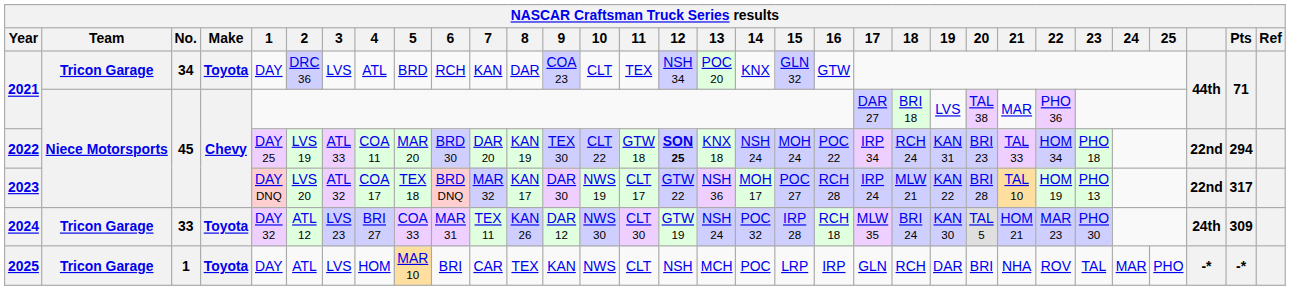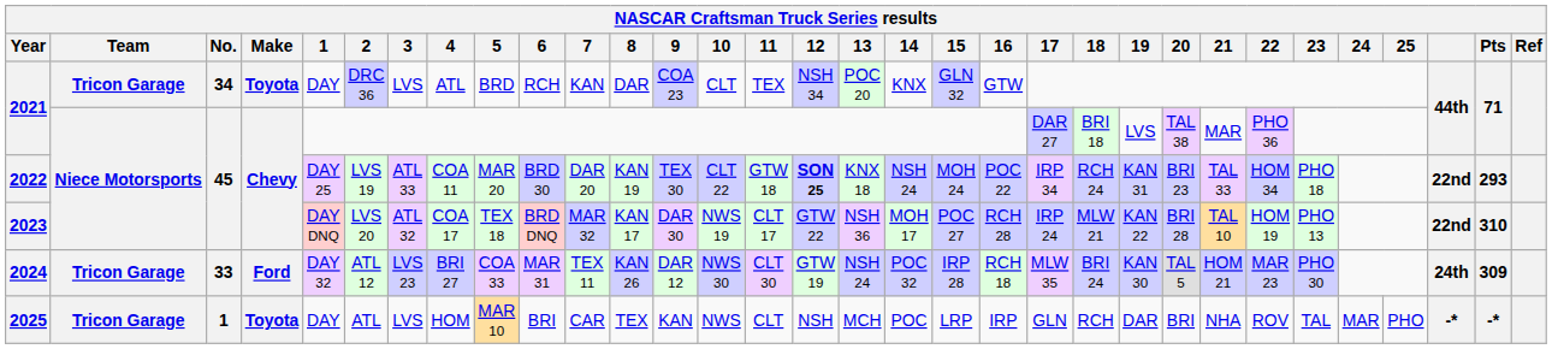 <table class="wikitable" style="text-align:center; font-size:75%">
 <tr>
 <th colspan=32><a href='#'>NASCAR Craftsman Truck Series</a> results</th>
 </tr>
 <tr>
 <th>Year</th>
 <th>Team</th>
 <th>No.</th>
 <th>Make</th>
 <th>1</th>
 <th>2</th>
 <th>3</th>
 <th>4</th>
 <th>5</th>
 <th>6</th>
 <th>7</th>
 <th>8</th>
 <th>9</th>
 <th>10</th>
 <th>11</th>
 <th>12</th>
 <th>13</th>
 <th>14</th>
 <th>15</th>
 <th>16</th>
 <th>17</th>
 <th>18</th>
 <th>19</th>
 <th>20</th>
 <th>21</th>
 <th>22</th>
 <th>23</th>
 <th>24</th>
 <th>25</th>
 <th></th>
 <th>Pts</th>
 <th>Ref</th>
 </tr>
 <tr>
 <th rowspan=2><a href='#'>2021</a></th>
 <th><a href='#'>Tricon Garage</a></th>
 <th>34</th>
 <th><a href='#'>Toyota</a></th>
 <td><a href='#'>DAY</a></td>
 <td style="background:#CFCFFF;"><a href='#'>DRC</a><br><small>36</small></td>
 <td><a href='#'>LVS</a></td>
 <td><a href='#'>ATL</a></td>
 <td><a href='#'>BRD</a></td>
 <td><a href='#'>RCH</a></td>
 <td><a href='#'>KAN</a></td>
 <td><a href='#'>DAR</a></td>
 <td style="background:#CFCFFF;"><a href='#'>COA</a><br><small>23</small></td>
 <td><a href='#'>CLT</a></td>
 <td><a href='#'>TEX</a></td>
 <td style="background:#CFCFFF;"><a href='#'>NSH</a><br><small>34</small></td>
 <td style="background:#DFFFDF;"><a href='#'>POC</a><br><small>20</small></td>
 <td><a href='#'>KNX</a></td>
 <td style="background:#CFCFFF;"><a href='#'>GLN</a><br><small>32</small></td>
 <td><a href='#'>GTW</a></td>
 <td colspan=9></td>
 <th rowspan=2>44th</th>
 <th rowspan=2>71</th>
 <th rowspan=2></th>
 </tr>
 <tr>
 <th rowspan=3><a href='#'>Niece Motorsports</a></th>
 <th rowspan=3>45</th>
 <th rowspan=3><a href='#'>Chevy</a></th>
 <td colspan=16></td>
 <td style="background:#CFCFFF;"><a href='#'>DAR</a><br><small>27</small></td>
 <td style="background:#DFFFDF;"><a href='#'>BRI</a><br><small>18</small></td>
 <td><a href='#'>LVS</a></td>
 <td style="background:#EFCFFF;"><a href='#'>TAL</a><br><small>38</small></td>
 <td><a href='#'>MAR</a></td>
 <td style="background:#EFCFFF;"><a href='#'>PHO</a><br><small>36</small></td>
 <td colspan=3></td>
 </tr>
 <tr>
 <th><a href='#'>2022</a></th>
 <td style="background:#EFCFFF;"><a href='#'>DAY</a><br><small>25</small></td>
 <td style="background:#DFFFDF;"><a href='#'>LVS</a><br><small>19</small></td>
 <td style="background:#EFCFFF;"><a href='#'>ATL</a><br><small>33</small></td>
 <td style="background:#DFFFDF;"><a href='#'>COA</a><br><small>11</small></td>
 <td style="background:#DFFFDF;"><a href='#'>MAR</a><br><small>20</small></td>
 <td style="background:#CFCFFF;"><a href='#'>BRD</a><br><small>30</small></td>
 <td style="background:#DFFFDF;"><a href='#'>DAR</a><br><small>20</small></td>
 <td style="background:#DFFFDF;"><a href='#'>KAN</a><br><small>19</small></td>
 <td style="background:#CFCFFF;"><a href='#'>TEX</a><br><small>30</small></td>
 <td style="background:#CFCFFF;"><a href='#'>CLT</a><br><small>22</small></td>
 <td style="background:#DFFFDF;"><a href='#'>GTW</a><br><small>18</small></td>
 <td style="background:#CFCFFF;"><strong><a href='#'>SON</a><br><small>25</small></strong></td>
 <td style="background:#DFFFDF;"><a href='#'>KNX</a><br><small>18</small></td>
 <td style="background:#CFCFFF;"><a href='#'>NSH</a><br><small>24</small></td>
 <td style="background:#CFCFFF;"><a href='#'>MOH</a><br><small>24</small></td>
 <td style="background:#CFCFFF;"><a href='#'>POC</a><br><small>22</small></td>
 <td style="background:#EFCFFF;"><a href='#'>IRP</a><br><small>34</small></td>
 <td style="background:#CFCFFF;"><a href='#'>RCH</a><br><small>24</small></td>
 <td style="background:#CFCFFF;"><a href='#'>KAN</a><br><small>31</small></td>
 <td style="background:#CFCFFF;"><a href='#'>BRI</a><br><small>23</small></td>
 <td style="background:#EFCFFF;"><a href='#'>TAL</a><br><small>33</small></td>
 <td style="background:#CFCFFF;"><a href='#'>HOM</a><br><small>34</small></td>
 <td style="background:#DFFFDF;"><a href='#'>PHO</a><br><small>18</small></td>
 <td colspan=2></td>
 <th>22nd</th>
-<th>294</th>
+<th>293</th>
 <th></th>
 </tr>
 <tr>
 <th><a href='#'>2023</a></th>
 <td style="background:#FFCFCF;"><a href='#'>DAY</a><br><small>DNQ</small></td>
 <td style="background:#DFFFDF;"><a href='#'>LVS</a><br><small>20</small></td>
 <td style="background:#EFCFFF;"><a href='#'>ATL</a><br><small>32</small></td>
 <td style="background:#DFFFDF;"><a href='#'>COA</a><br><small>17</small></td>
 <td style="background:#DFFFDF;"><a href='#'>TEX</a><br><small>18</small></td>
 <td style="background:#FFCFCF;"><a href='#'>BRD</a><br><small>DNQ</small></td>
 <td style="background:#CFCFFF;"><a href='#'>MAR</a><br><small>32</small></td>
 <td style="background:#DFFFDF;"><a href='#'>KAN</a><br><small>17</small></td>
 <td style="background:#EFCFFF;"><a href='#'>DAR</a><br><small>30</small></td>
 <td style="background:#DFFFDF;"><a href='#'>NWS</a><br><small>19</small></td>
 <td style="background:#DFFFDF;"><a href='#'>CLT</a><br><small>17</small></td>
 <td style="background:#CFCFFF;"><a href='#'>GTW</a><br><small>22</small></td>
 <td style="background:#EFCFFF;"><a href='#'>NSH</a><br><small>36</small></td>
 <td style="background:#DFFFDF;"><a href='#'>MOH</a><br><small>17</small></td>
 <td style="background:#CFCFFF;"><a href='#'>POC</a><br><small>27</small></td>
 <td style="background:#CFCFFF;"><a href='#'>RCH</a><br><small>28</small></td>
 <td style="background:#CFCFFF;"><a href='#'>IRP</a><br><small>24</small></td>
 <td style="background:#CFCFFF;"><a href='#'>MLW</a><br><small>21</small></td>
 <td style="background:#CFCFFF;"><a href='#'>KAN</a><br><small>22</small></td>
 <td style="background:#CFCFFF;"><a href='#'>BRI</a><br><small>28</small></td>
 <td style="background:#FFDF9F;"><a href='#'>TAL</a><br><small>10</small></td>
 <td style="background:#DFFFDF;"><a href='#'>HOM</a><br><small>19</small></td>
 <td style="background:#DFFFDF;"><a href='#'>PHO</a><br><small>13</small></td>
 <td colspan=2></td>
 <th>22nd</th>
-<th>317</th>
+<th>310</th>
 <th></th>
 </tr>
 <tr>
 <th><a href='#'>2024</a></th>
 <th><a href='#'>Tricon Garage</a></th>
 <th>33</th>
-<th><a href='#'>Toyota</a></th>
+<th><a href='#'>Ford</a></th>
 <td style="background:#EFCFFF;"><a href='#'>DAY</a><br><small>32</small></td>
 <td style="background:#DFFFDF;"><a href='#'>ATL</a><br><small>12</small></td>
 <td style="background:#CFCFFF;"><a href='#'>LVS</a><br><small>23</small></td>
 <td style="background:#CFCFFF;"><a href='#'>BRI</a><br><small>27</small></td>
 <td style="background:#EFCFFF;"><a href='#'>COA</a><br><small>33</small></td>
 <td style="background:#EFCFFF;"><a href='#'>MAR</a><br><small>31</small></td>
 <td style="background:#DFFFDF;"><a href='#'>TEX</a><br><small>11</small></td>
 <td style="background:#CFCFFF;"><a href='#'>KAN</a><br><small>26</small></td>
 <td style="background:#DFFFDF;"><a href='#'>DAR</a><br><small>12</small></td>
 <td style="background:#CFCFFF;"><a href='#'>NWS</a><br><small>30</small></td>
 <td style="background:#EFCFFF;"><a href='#'>CLT</a><br><small>30</small></td>
 <td style="background:#DFFFDF;"><a href='#'>GTW</a><br><small>19</small></td>
 <td style="background:#CFCFFF;"><a href='#'>NSH</a><br><small>24</small></td>
 <td style="background:#CFCFFF;"><a href='#'>POC</a><br><small>32</small></td>
 <td style="background:#CFCFFF;"><a href='#'>IRP</a><br><small>28</small></td>
 <td style="background:#DFFFDF;"><a href='#'>RCH</a><br><small>18</small></td>
 <td style="background:#EFCFFF;"><a href='#'>MLW</a><br><small>35</small></td>
 <td style="background:#CFCFFF;"><a href='#'>BRI</a><br><small>24</small></td>
 <td style="background:#CFCFFF;"><a href='#'>KAN</a><br><small>30</small></td>
 <td style="background:#DFDFDF;"><a href='#'>TAL</a><br><small>5</small></td>
 <td style="background:#CFCFFF;"><a href='#'>HOM</a><br><small>21</small></td>
 <td style="background:#CFCFFF;"><a href='#'>MAR</a><br><small>23</small></td>
 <td style="background:#CFCFFF;"><a href='#'>PHO</a><br><small>30</small></td>
 <td colspan=2></td>
 <th>24th</th>
 <th>309</th>
 <th></th>
 </tr>
 <tr>
 <th><a href='#'>2025</a></th>
 <th><a href='#'>Tricon Garage</a></th>
 <th>1</th>
 <th><a href='#'>Toyota</a></th>
 <td><a href='#'>DAY</a></td>
 <td><a href='#'>ATL</a></td>
 <td><a href='#'>LVS</a></td>
 <td><a href='#'>HOM</a></td>
 <td style="background:#FFDF9F;"><a href='#'>MAR</a><br><small>10</small></td>
 <td><a href='#'>BRI</a></td>
 <td><a href='#'>CAR</a></td>
 <td><a href='#'>TEX</a></td>
 <td><a href='#'>KAN</a></td>
 <td><a href='#'>NWS</a></td>
 <td><a href='#'>CLT</a></td>
 <td><a href='#'>NSH</a></td>
 <td style="background:#;"><a href='#'>MCH</a><br><small></small></td>
 <td><a href='#'>POC</a></td>
 <td><a href='#'>LRP</a></td>
 <td><a href='#'>IRP</a></td>
 <td><a href='#'>GLN</a></td>
 <td><a href='#'>RCH</a></td>
 <td><a href='#'>DAR</a></td>
 <td><a href='#'>BRI</a></td>
 <td><a href='#'>NHA</a></td>
 <td><a href='#'>ROV</a></td>
 <td><a href='#'>TAL</a></td>
 <td><a href='#'>MAR</a></td>
 <td><a href='#'>PHO</a></td>
 <th>-*</th>
 <th>-*</th>
 <th></th>
 </tr>
 </table>
